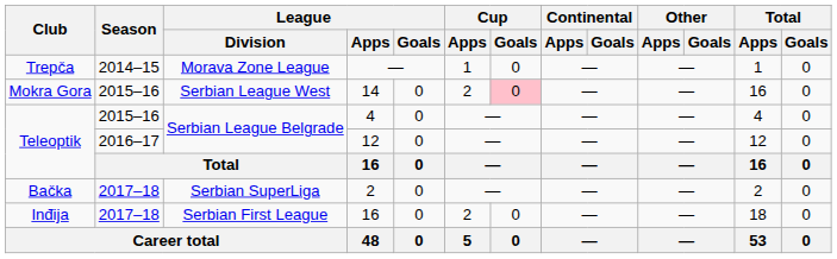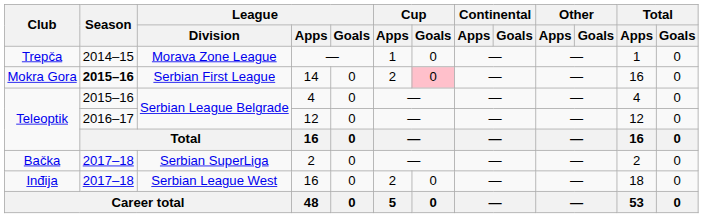 <table class="wikitable" style="text-align:center">
 <tr>
 <th rowspan="2">Club</th>
 <th rowspan="2">Season</th>
 <th colspan="3">League</th>
 <th colspan="2">Cup</th>
 <th colspan="2">Continental</th>
 <th colspan="2">Other</th>
 <th colspan="2">Total</th>
 </tr>
 <tr>
 <th>Division</th>
 <th>Apps</th>
 <th>Goals</th>
 <th>Apps</th>
 <th>Goals</th>
 <th>Apps</th>
 <th>Goals</th>
 <th>Apps</th>
 <th>Goals</th>
 <th>Apps</th>
 <th>Goals</th>
 </tr>
 <tr>
 <td><a href='#'>Trepča</a></td>
 <td>2014–15</td>
 <td><a href='#'>Morava Zone League</a></td>
 <td colspan="2">—</td>
 <td>1</td>
 <td>0</td>
 <td colspan="2">—</td>
 <td colspan="2">—</td>
 <td>1</td>
 <td>0</td>
 </tr>
 <tr>
 <td><a href='#'>Mokra Gora</a></td>
-<td>2015–16</td>
-<td><a href='#'>Serbian League West</a></td>
+<td><strong>2015–16</strong></td>
+<td><a href='#'>Serbian First League</a></td>
 <td>14</td>
 <td>0</td>
 <td>2</td>
 <td style="background: pink;">0</td>
 <td colspan="2">—</td>
 <td colspan="2">—</td>
 <td>16</td>
 <td>0</td>
 </tr>
 <tr>
 <td rowspan="3"><a href='#'>Teleoptik</a></td>
 <td>2015–16</td>
 <td rowspan="2"><a href='#'>Serbian League Belgrade</a></td>
 <td>4</td>
 <td>0</td>
 <td colspan="2">—</td>
 <td colspan="2">—</td>
 <td colspan="2">—</td>
 <td>4</td>
 <td>0</td>
 </tr>
 <tr>
 <td>2016–17</td>
 <td>12</td>
 <td>0</td>
 <td colspan="2">—</td>
 <td colspan="2">—</td>
 <td colspan="2">—</td>
 <td>12</td>
 <td>0</td>
 </tr>
 <tr>
 <th colspan="2">Total</th>
 <th>16</th>
 <th>0</th>
 <th colspan="2">—</th>
 <th colspan="2">—</th>
 <th colspan="2">—</th>
 <th>16</th>
 <th>0</th>
 </tr>
 <tr>
 <td><a href='#'>Bačka</a></td>
 <td><a href='#'>2017–18</a></td>
 <td><a href='#'>Serbian SuperLiga</a></td>
 <td>2</td>
 <td>0</td>
 <td colspan="2">—</td>
 <td colspan="2">—</td>
 <td colspan="2">—</td>
 <td>2</td>
 <td>0</td>
 </tr>
 <tr>
 <td><a href='#'>Inđija</a></td>
 <td><a href='#'>2017–18</a></td>
-<td><a href='#'>Serbian First League</a></td>
+<td><a href='#'>Serbian League West</a></td>
 <td>16</td>
 <td>0</td>
 <td>2</td>
 <td>0</td>
 <td colspan="2">—</td>
 <td colspan="2">—</td>
 <td>18</td>
 <td>0</td>
 </tr>
 <tr>
 <th colspan="3">Career total</th>
 <th>48</th>
 <th>0</th>
 <th>5</th>
 <th>0</th>
 <th colspan="2">—</th>
 <th colspan="2">—</th>
 <th>53</th>
 <th>0</th>
 </tr>
 </table>
